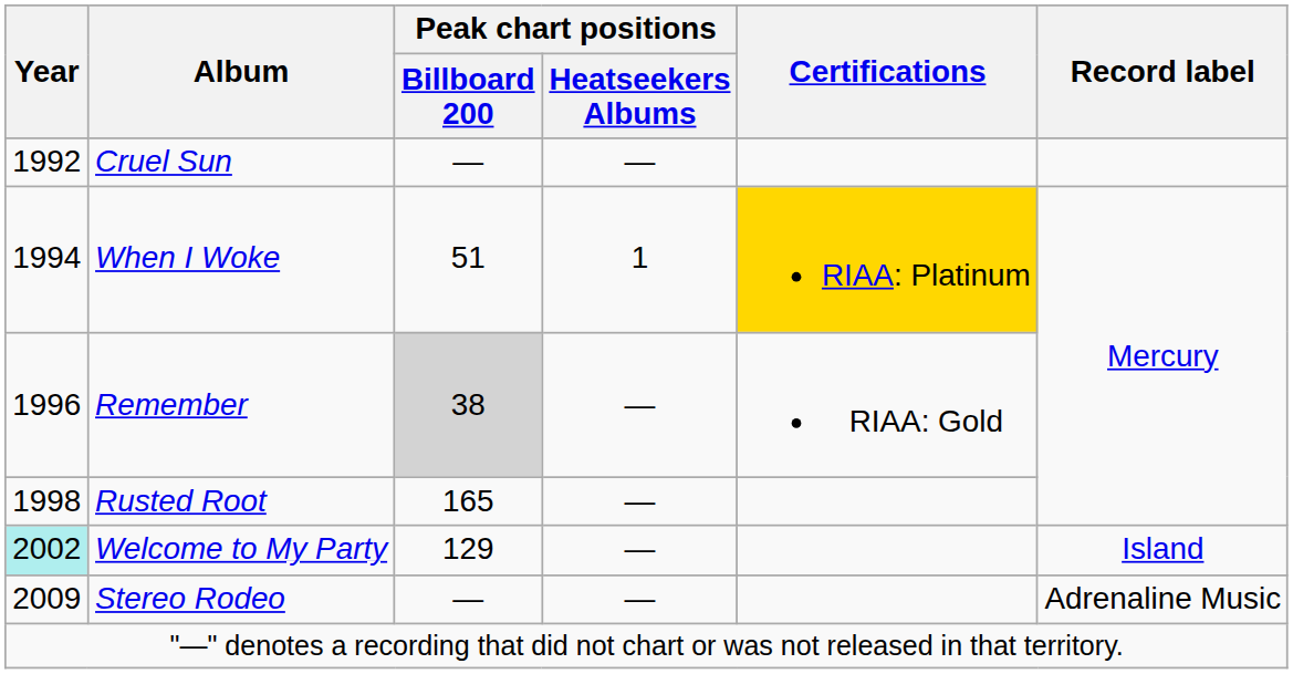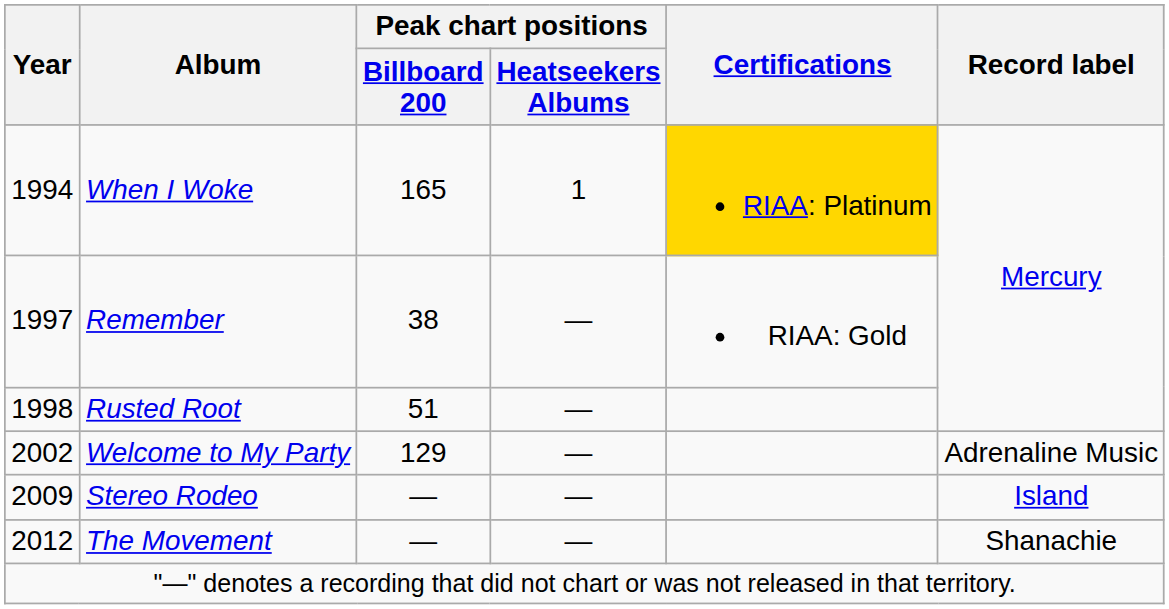 <table class="wikitable" style="text-align:center;">
 <tr>
 <th rowspan="2">Year</th>
 <th rowspan="2">Album</th>
 <th colspan="2">Peak chart positions</th>
 <th rowspan="2"><a href='#'>Certifications</a></th>
 <th rowspan="2">Record label</th>
 </tr>
 <tr>
 <th style="width:35px;"><a href='#'>Billboard 200</a><br></th>
 <th style="width:35px;"><a href='#'>Heatseekers Albums</a><br></th>
 </tr>
 <tr>
-<td>1992</td>
-<td style="text-align:left;"><em><a href='#'>Cruel Sun</a></em></td>
-<td>—</td>
-<td>—</td>
-<td></td>
-<td></td>
-</tr>
-<tr>
 <td>1994</td>
 <td style="text-align:left;"><em><a href='#'>When I Woke</a></em></td>
-<td>51</td>
+<td>165</td>
 <td>1</td>
 <td style="background: gold;"><br><ul><li><a href='#'>RIAA</a>: Platinum</li></ul></td>
 <td rowspan="3"><a href='#'>Mercury</a></td>
 </tr>
 <tr>
-<td>1996</td>
+<td>1997</td>
 <td style="text-align:left;"><em><a href='#'>Remember</a></em></td>
-<td style="background: lightgrey;">38</td>
+<td>38</td>
 <td>—</td>
 <td><br><ul><li>RIAA: Gold</li></ul></td>
 </tr>
 <tr>
 <td>1998</td>
 <td style="text-align:left;"><em><a href='#'>Rusted Root</a></em></td>
-<td>165</td>
+<td>51</td>
 <td>—</td>
 <td></td>
 </tr>
 <tr>
-<td style="background: paleturquoise;">2002</td>
+<td>2002</td>
 <td style="text-align:left;"><em><a href='#'>Welcome to My Party</a></em></td>
 <td>129</td>
 <td>—</td>
 <td></td>
-<td><a href='#'>Island</a></td>
+<td>Adrenaline Music</td>
 </tr>
 <tr>
 <td>2009</td>
 <td style="text-align:left;"><em><a href='#'>Stereo Rodeo</a></em></td>
 <td>—</td>
 <td>—</td>
 <td></td>
-<td>Adrenaline Music</td>
+<td><a href='#'>Island</a></td>
+</tr>
+<tr>
+<td>2012</td>
+<td style="text-align:left;"><em><a href='#'>The Movement</a></em></td>
+<td>—</td>
+<td>—</td>
+<td></td>
+<td>Shanachie</td>
 </tr>
 <tr>
 <td colspan="6" style="font-size:90%">"—" denotes a recording that did not chart or was not released in that territory.</td>
 </tr>
 </table>
